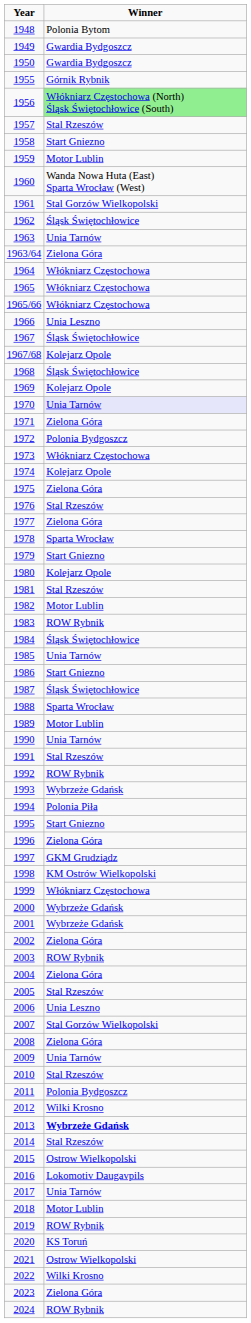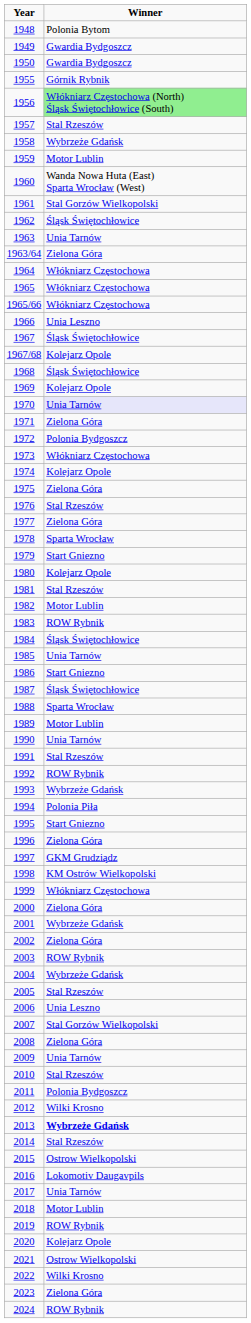 <table class="wikitable">
 <tr align=center>
 <td width=40px  ><strong>Year</strong></td>
 <td width=300px ><strong>Winner</strong></td>
 </tr>
 <tr>
 <td align=center><a href='#'>1948</a></td>
 <td>Polonia Bytom</td>
 </tr>
 <tr>
 <td align=center><a href='#'>1949</a></td>
 <td><a href='#'>Gwardia Bydgoszcz</a></td>
 </tr>
 <tr>
 <td align=center><a href='#'>1950</a></td>
 <td><a href='#'>Gwardia Bydgoszcz</a></td>
 </tr>
 <tr>
 <td align=center><a href='#'>1955</a></td>
 <td><a href='#'>Górnik Rybnik</a></td>
 </tr>
 <tr>
 <td align=center><a href='#'>1956</a></td>
 <td style="background: lightgreen;"><a href='#'>Włókniarz Częstochowa</a> (North)<br><a href='#'>Śląsk Świętochłowice</a> (South)</td>
 </tr>
 <tr>
 <td align=center><a href='#'>1957</a></td>
 <td><a href='#'>Stal Rzeszów</a></td>
 </tr>
 <tr>
 <td align=center><a href='#'>1958</a></td>
-<td><a href='#'>Start Gniezno</a></td>
+<td><a href='#'>Wybrzeże Gdańsk</a></td>
 </tr>
 <tr>
 <td align=center><a href='#'>1959</a></td>
 <td><a href='#'>Motor Lublin</a></td>
 </tr>
 <tr>
 <td align=center><a href='#'>1960</a></td>
 <td>Wanda Nowa Huta (East)<br><a href='#'>Sparta Wrocław</a> (West)</td>
 </tr>
 <tr>
 <td align=center><a href='#'>1961</a></td>
 <td><a href='#'>Stal Gorzów Wielkopolski</a></td>
 </tr>
 <tr>
 <td align=center><a href='#'>1962</a></td>
 <td><a href='#'>Śląsk Świętochłowice</a></td>
 </tr>
 <tr>
 <td align=center><a href='#'>1963</a></td>
 <td><a href='#'>Unia Tarnów</a></td>
 </tr>
 <tr>
 <td align=center><a href='#'>1963/64</a></td>
 <td><a href='#'>Zielona Góra</a></td>
 </tr>
 <tr>
 <td align=center><a href='#'>1964</a></td>
 <td><a href='#'>Włókniarz Częstochowa</a></td>
 </tr>
 <tr>
 <td align=center><a href='#'>1965</a></td>
 <td><a href='#'>Włókniarz Częstochowa</a></td>
 </tr>
 <tr>
 <td align=center><a href='#'>1965/66</a></td>
 <td><a href='#'>Włókniarz Częstochowa</a></td>
 </tr>
 <tr>
 <td align=center><a href='#'>1966</a></td>
 <td><a href='#'>Unia Leszno</a></td>
 </tr>
 <tr>
 <td align=center><a href='#'>1967</a></td>
 <td><a href='#'>Śląsk Świętochłowice</a></td>
 </tr>
 <tr>
 <td align=center><a href='#'>1967/68</a></td>
 <td><a href='#'>Kolejarz Opole</a></td>
 </tr>
 <tr>
 <td align=center><a href='#'>1968</a></td>
 <td><a href='#'>Śląsk Świętochłowice</a></td>
 </tr>
 <tr>
 <td align=center><a href='#'>1969</a></td>
 <td><a href='#'>Kolejarz Opole</a></td>
 </tr>
 <tr>
 <td align=center><a href='#'>1970</a></td>
 <td style="background: lavender;"><a href='#'>Unia Tarnów</a></td>
 </tr>
 <tr>
 <td align=center><a href='#'>1971</a></td>
 <td><a href='#'>Zielona Góra</a></td>
 </tr>
 <tr>
 <td align=center><a href='#'>1972</a></td>
 <td><a href='#'>Polonia Bydgoszcz</a></td>
 </tr>
 <tr>
 <td align=center><a href='#'>1973</a></td>
 <td><a href='#'>Włókniarz Częstochowa</a></td>
 </tr>
 <tr>
 <td align=center><a href='#'>1974</a></td>
 <td><a href='#'>Kolejarz Opole</a></td>
 </tr>
 <tr>
 <td align=center><a href='#'>1975</a></td>
 <td><a href='#'>Zielona Góra</a></td>
 </tr>
 <tr>
 <td align=center><a href='#'>1976</a></td>
 <td><a href='#'>Stal Rzeszów</a></td>
 </tr>
 <tr>
 <td align=center><a href='#'>1977</a></td>
 <td><a href='#'>Zielona Góra</a></td>
 </tr>
 <tr>
 <td align=center><a href='#'>1978</a></td>
 <td><a href='#'>Sparta Wrocław</a></td>
 </tr>
 <tr>
 <td align=center><a href='#'>1979</a></td>
 <td><a href='#'>Start Gniezno</a></td>
 </tr>
 <tr>
 <td align=center><a href='#'>1980</a></td>
 <td><a href='#'>Kolejarz Opole</a></td>
 </tr>
 <tr>
 <td align=center><a href='#'>1981</a></td>
 <td><a href='#'>Stal Rzeszów</a></td>
 </tr>
 <tr>
 <td align=center><a href='#'>1982</a></td>
 <td><a href='#'>Motor Lublin</a></td>
 </tr>
 <tr>
 <td align=center><a href='#'>1983</a></td>
 <td><a href='#'>ROW Rybnik</a></td>
 </tr>
 <tr>
 <td align=center><a href='#'>1984</a></td>
 <td><a href='#'>Śląsk Świętochłowice</a></td>
 </tr>
 <tr>
 <td align=center><a href='#'>1985</a></td>
 <td><a href='#'>Unia Tarnów</a></td>
 </tr>
 <tr>
 <td align=center><a href='#'>1986</a></td>
 <td><a href='#'>Start Gniezno</a></td>
 </tr>
 <tr>
 <td align=center><a href='#'>1987</a></td>
 <td><a href='#'>Śląsk Świętochłowice</a></td>
 </tr>
 <tr>
 <td align=center><a href='#'>1988</a></td>
 <td><a href='#'>Sparta Wrocław</a></td>
 </tr>
 <tr>
 <td align=center><a href='#'>1989</a></td>
 <td><a href='#'>Motor Lublin</a></td>
 </tr>
 <tr>
 <td align=center><a href='#'>1990</a></td>
 <td><a href='#'>Unia Tarnów</a></td>
 </tr>
 <tr>
 <td align=center><a href='#'>1991</a></td>
 <td><a href='#'>Stal Rzeszów</a></td>
 </tr>
 <tr>
 <td align=center><a href='#'>1992</a></td>
 <td><a href='#'>ROW Rybnik</a></td>
 </tr>
 <tr>
 <td align=center><a href='#'>1993</a></td>
 <td><a href='#'>Wybrzeże Gdańsk</a></td>
 </tr>
 <tr>
 <td align=center><a href='#'>1994</a></td>
 <td><a href='#'>Polonia Piła</a></td>
 </tr>
 <tr>
 <td align=center><a href='#'>1995</a></td>
 <td><a href='#'>Start Gniezno</a></td>
 </tr>
 <tr>
 <td align=center><a href='#'>1996</a></td>
 <td><a href='#'>Zielona Góra</a></td>
 </tr>
 <tr>
 <td align=center><a href='#'>1997</a></td>
 <td><a href='#'>GKM Grudziądz</a></td>
 </tr>
 <tr>
 <td align=center><a href='#'>1998</a></td>
 <td><a href='#'>KM Ostrów Wielkopolski</a></td>
 </tr>
 <tr>
 <td align=center><a href='#'>1999</a></td>
 <td><a href='#'>Włókniarz Częstochowa</a></td>
 </tr>
 <tr>
 <td align=center><a href='#'>2000</a></td>
-<td><a href='#'>Wybrzeże Gdańsk</a></td>
+<td><a href='#'>Zielona Góra</a></td>
 </tr>
 <tr>
 <td align=center><a href='#'>2001</a></td>
 <td><a href='#'>Wybrzeże Gdańsk</a></td>
 </tr>
 <tr>
 <td align=center><a href='#'>2002</a></td>
 <td><a href='#'>Zielona Góra</a></td>
 </tr>
 <tr>
 <td align=center><a href='#'>2003</a></td>
 <td><a href='#'>ROW Rybnik</a></td>
 </tr>
 <tr>
 <td align=center><a href='#'>2004</a></td>
-<td><a href='#'>Zielona Góra</a></td>
+<td><a href='#'>Wybrzeże Gdańsk</a></td>
 </tr>
 <tr>
 <td align=center><a href='#'>2005</a></td>
 <td><a href='#'>Stal Rzeszów</a></td>
 </tr>
 <tr>
 <td align=center><a href='#'>2006</a></td>
 <td><a href='#'>Unia Leszno</a></td>
 </tr>
 <tr>
 <td align=center><a href='#'>2007</a></td>
 <td><a href='#'>Stal Gorzów Wielkopolski</a></td>
 </tr>
 <tr>
 <td align=center><a href='#'>2008</a></td>
 <td><a href='#'>Zielona Góra</a></td>
 </tr>
 <tr>
 <td align=center><a href='#'>2009</a></td>
 <td><a href='#'>Unia Tarnów</a></td>
 </tr>
 <tr>
 <td align=center><a href='#'>2010</a></td>
 <td><a href='#'>Stal Rzeszów</a></td>
 </tr>
 <tr>
 <td align=center><a href='#'>2011</a></td>
 <td><a href='#'>Polonia Bydgoszcz</a></td>
 </tr>
 <tr>
 <td align=center><a href='#'>2012</a></td>
 <td><a href='#'>Wilki Krosno</a></td>
 </tr>
 <tr>
 <td align=center><a href='#'>2013</a></td>
 <td><strong><a href='#'>Wybrzeże Gdańsk</a></strong></td>
 </tr>
 <tr>
 <td align=center><a href='#'>2014</a></td>
 <td><a href='#'>Stal Rzeszów</a></td>
 </tr>
 <tr>
 <td align=center><a href='#'>2015</a></td>
 <td><a href='#'>Ostrow Wielkopolski</a></td>
 </tr>
 <tr>
 <td align=center><a href='#'>2016</a></td>
 <td><a href='#'>Lokomotiv Daugavpils</a></td>
 </tr>
 <tr>
 <td align=center><a href='#'>2017</a></td>
 <td><a href='#'>Unia Tarnów</a></td>
 </tr>
 <tr>
 <td align=center><a href='#'>2018</a></td>
 <td><a href='#'>Motor Lublin</a></td>
 </tr>
 <tr>
 <td align=center><a href='#'>2019</a></td>
 <td><a href='#'>ROW Rybnik</a></td>
 </tr>
 <tr>
 <td align=center><a href='#'>2020</a></td>
-<td><a href='#'>KS Toruń</a></td>
+<td><a href='#'>Kolejarz Opole</a></td>
 </tr>
 <tr>
 <td align=center><a href='#'>2021</a></td>
 <td><a href='#'>Ostrow Wielkopolski</a></td>
 </tr>
 <tr>
 <td align=center><a href='#'>2022</a></td>
 <td><a href='#'>Wilki Krosno</a></td>
 </tr>
 <tr>
 <td align=center><a href='#'>2023</a></td>
 <td><a href='#'>Zielona Góra</a></td>
 </tr>
 <tr>
 <td align=center><a href='#'>2024</a></td>
 <td><a href='#'>ROW Rybnik</a></td>
 </tr>
 </table>
